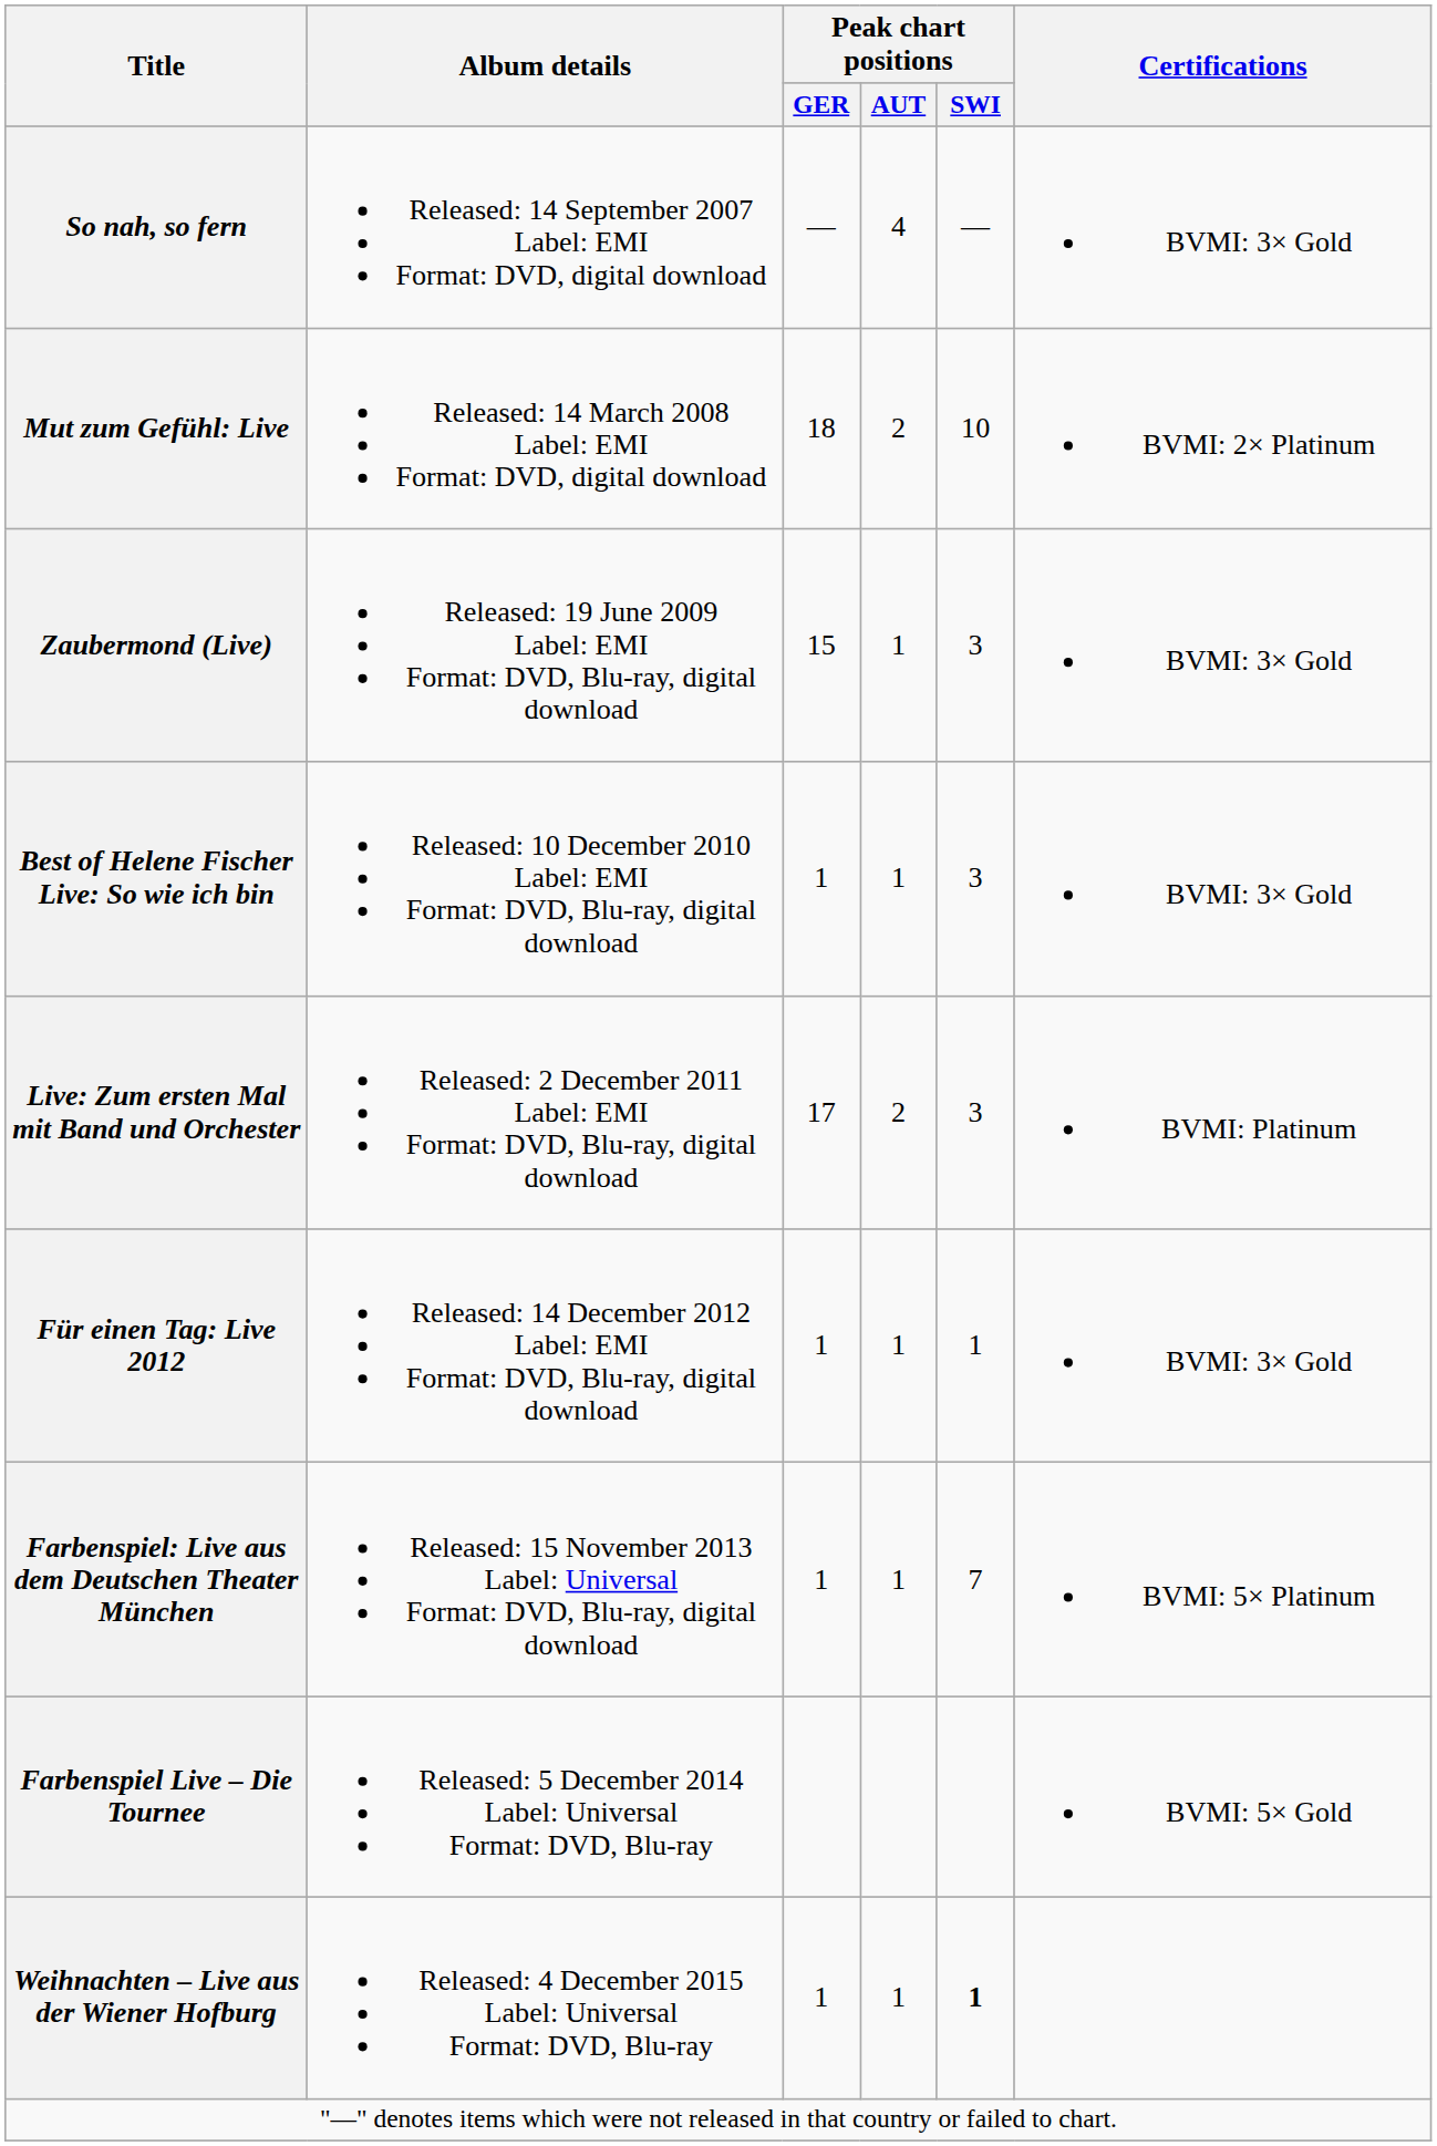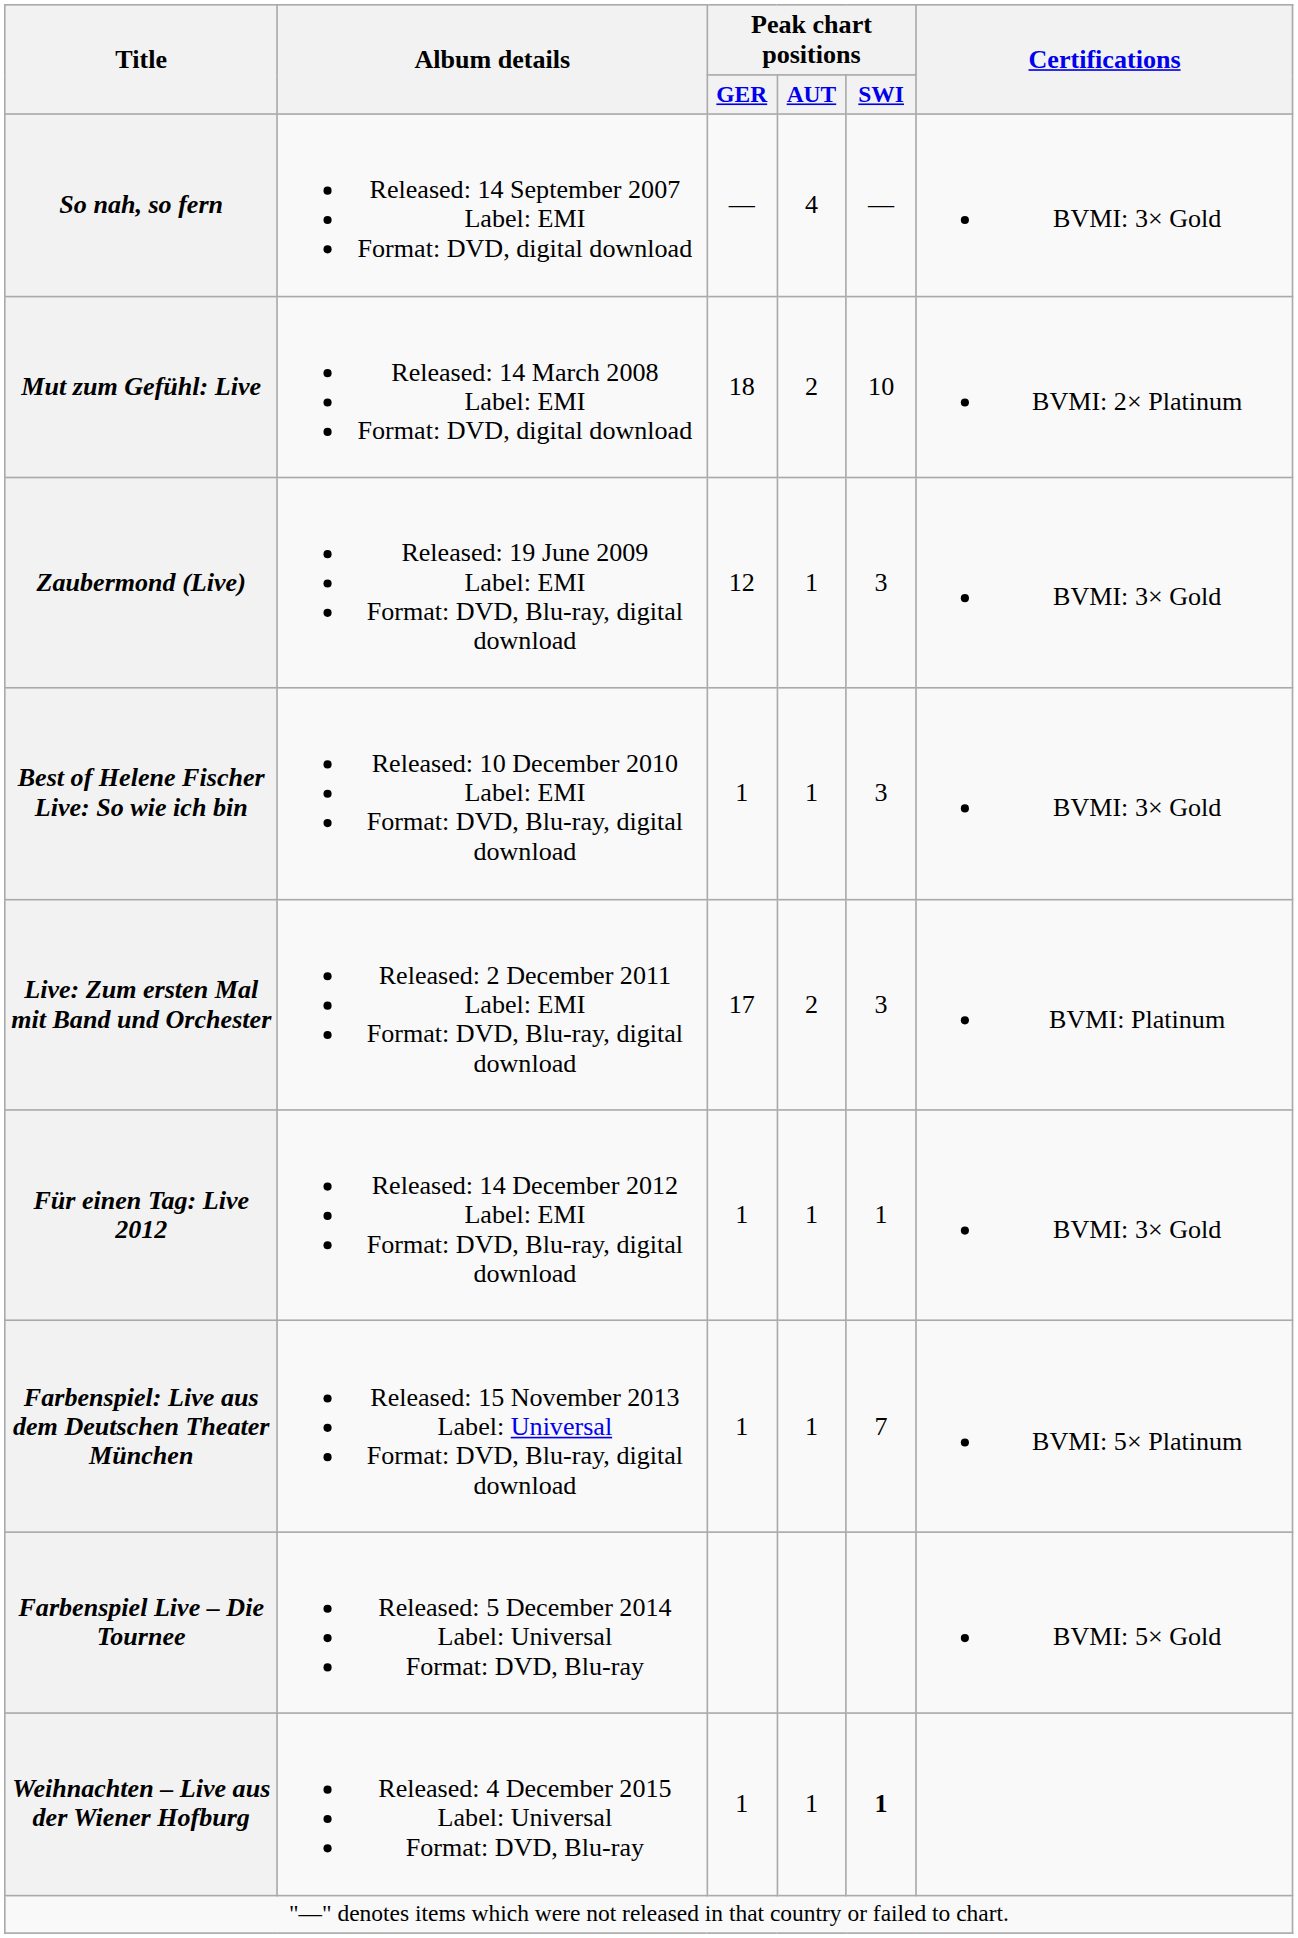 <table class="wikitable plainrowheaders" style="text-align:center;">
 <tr>
 <th scope="col" rowspan="2" style="width:10em;">Title</th>
 <th scope="col" rowspan="2" style="width:16em;">Album details</th>
 <th scope="col" colspan="3">Peak chart positions</th>
 <th scope="col" rowspan="2" style="width:14em;"><a href='#'>Certifications</a></th>
 </tr>
 <tr>
 <th scope="col" style="width:2.5em;font-size:90%;"><a href='#'>GER</a><br></th>
 <th scope="col" style="width:2.5em;font-size:90%;"><a href='#'>AUT</a><br></th>
 <th scope="col" style="width:2.5em;font-size:90%;"><a href='#'>SWI</a><br></th>
 </tr>
 <tr>
 <th scope="row"><em>So nah, so fern</em></th>
 <td><br><ul><li>Released: 14 September 2007</li><li>Label: EMI</li><li>Format: DVD, digital download</li></ul></td>
 <td>—</td>
 <td>4</td>
 <td>—</td>
 <td><br><ul><li>BVMI: 3× Gold</li></ul></td>
 </tr>
 <tr>
 <th scope="row"><em>Mut zum Gefühl: Live</em></th>
 <td><br><ul><li>Released: 14 March 2008</li><li>Label: EMI</li><li>Format: DVD, digital download</li></ul></td>
 <td>18</td>
 <td>2</td>
 <td>10</td>
 <td><br><ul><li>BVMI: 2× Platinum</li></ul></td>
 </tr>
 <tr>
 <th scope="row"><em>Zaubermond (Live)</em></th>
 <td><br><ul><li>Released: 19 June 2009</li><li>Label: EMI</li><li>Format: DVD, Blu-ray, digital download</li></ul></td>
-<td>15</td>
+<td>12</td>
 <td>1</td>
 <td>3</td>
 <td><br><ul><li>BVMI: 3× Gold</li></ul></td>
 </tr>
 <tr>
 <th scope="row"><em>Best of Helene Fischer Live: So wie ich bin</em></th>
 <td><br><ul><li>Released: 10 December 2010</li><li>Label: EMI</li><li>Format: DVD, Blu-ray, digital download</li></ul></td>
 <td>1</td>
 <td>1</td>
 <td>3</td>
 <td><br><ul><li>BVMI: 3× Gold</li></ul></td>
 </tr>
 <tr>
 <th scope="row"><em>Live: Zum ersten Mal mit Band und Orchester</em></th>
 <td><br><ul><li>Released: 2 December 2011</li><li>Label: EMI</li><li>Format: DVD, Blu-ray, digital download</li></ul></td>
 <td>17</td>
 <td>2</td>
 <td>3</td>
 <td><br><ul><li>BVMI: Platinum</li></ul></td>
 </tr>
 <tr>
 <th scope="row"><em>Für einen Tag: Live 2012</em></th>
 <td><br><ul><li>Released: 14 December 2012</li><li>Label: EMI</li><li>Format: DVD, Blu-ray, digital download</li></ul></td>
 <td>1</td>
 <td>1</td>
 <td>1</td>
 <td><br><ul><li>BVMI: 3× Gold</li></ul></td>
 </tr>
 <tr>
 <th scope="row"><em>Farbenspiel: Live aus dem Deutschen Theater München</em></th>
 <td><br><ul><li>Released: 15 November 2013</li><li>Label: <a href='#'>Universal</a></li><li>Format: DVD, Blu-ray, digital download</li></ul></td>
 <td>1</td>
 <td>1</td>
 <td>7</td>
 <td><br><ul><li>BVMI: 5× Platinum</li></ul></td>
 </tr>
 <tr>
 <th scope="row"><em>Farbenspiel Live – Die Tournee</em></th>
 <td><br><ul><li>Released: 5 December 2014</li><li>Label: Universal</li><li>Format: DVD, Blu-ray</li></ul></td>
 <td></td>
 <td></td>
 <td></td>
 <td><br><ul><li>BVMI: 5× Gold</li></ul></td>
 </tr>
 <tr>
 <th scope="row"><em>Weihnachten – Live aus der Wiener Hofburg</em></th>
 <td><br><ul><li>Released: 4 December 2015</li><li>Label: Universal</li><li>Format: DVD, Blu-ray</li></ul></td>
 <td>1</td>
 <td>1</td>
 <td><strong>1</strong></td>
 <td></td>
 </tr>
 <tr>
 <td colspan="7" align="center" style="font-size:90%;">"—" denotes items which were not released in that country or failed to chart.</td>
 </tr>
 </table>
